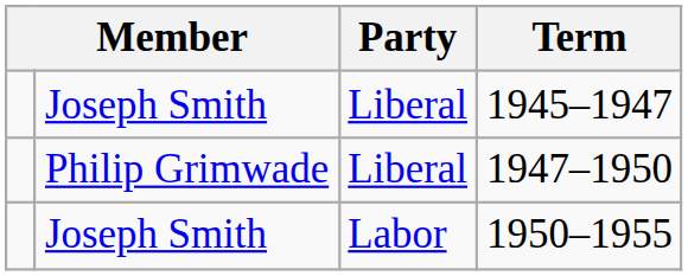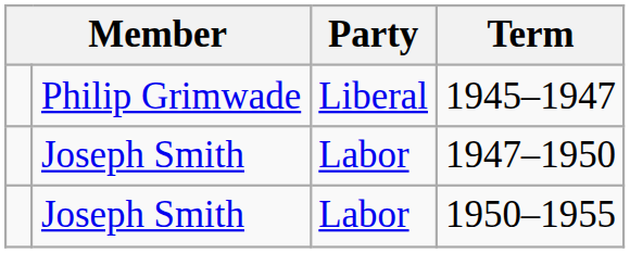 <table class="wikitable">
 <tr>
 <th colspan="2">Member</th>
 <th>Party</th>
 <th>Term</th>
 </tr>
 <tr>
 <td> </td>
-<td><a href='#'>Joseph Smith</a></td>
+<td><a href='#'>Philip Grimwade</a></td>
 <td><a href='#'>Liberal</a></td>
 <td>1945–1947</td>
 </tr>
 <tr>
 <td> </td>
-<td><a href='#'>Philip Grimwade</a></td>
-<td><a href='#'>Liberal</a></td>
+<td><a href='#'>Joseph Smith</a></td>
+<td><a href='#'>Labor</a></td>
 <td>1947–1950</td>
 </tr>
 <tr>
 <td> </td>
 <td><a href='#'>Joseph Smith</a></td>
 <td><a href='#'>Labor</a></td>
 <td>1950–1955</td>
 </tr>
 </table>
